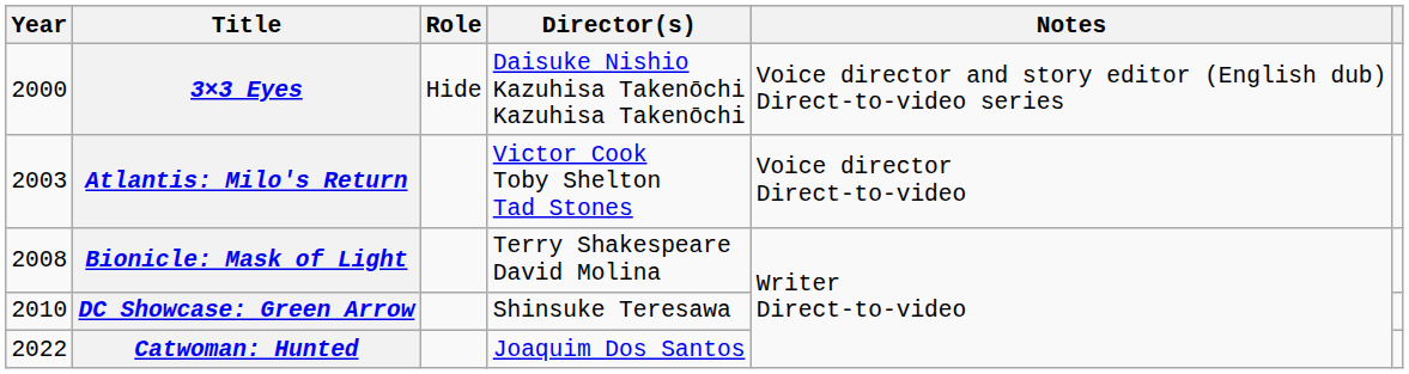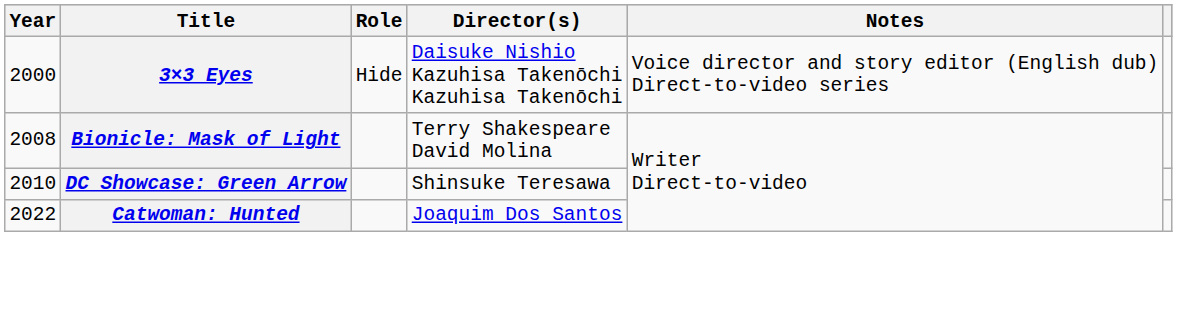 <table class="wikitable sortable plainrowheaders">
 <tr style="background:#ccc; text-align:center;">
 <th scope="col">Year</th>
 <th scope="col">Title</th>
 <th scope="col">Role</th>
 <th scope="col">Director(s)</th>
 <th scope="col" class="unsortable">Notes</th>
 <th scope="col" class="unsortable"></th>
 </tr>
 <tr>
 <td style="text-align:center;">2000</td>
 <th scope=row><em><a href='#'>3×3 Eyes</a></em></th>
 <td>Hide</td>
 <td><a href='#'>Daisuke Nishio</a><br>Kazuhisa Takenōchi<br>Kazuhisa Takenōchi</td>
 <td>Voice director and story editor (English dub)<br>Direct-to-video series</td>
-<td style="text-align:center;"></td>
-</tr>
-<tr>
-<td style="text-align:center;">2003</td>
-<th scope=row><em><a href='#'>Atlantis: Milo's Return</a></em></th>
-<td></td>
-<td><a href='#'>Victor Cook</a><br>Toby Shelton<br><a href='#'>Tad Stones</a></td>
-<td>Voice director<br>Direct-to-video</td>
 <td style="text-align:center;"></td>
 </tr>
 <tr>
 <td style="text-align:center;">2008</td>
 <th scope=row><em><a href='#'>Bionicle: Mask of Light</a></em></th>
 <td></td>
 <td>Terry Shakespeare<br>David Molina</td>
 <td rowspan="3">Writer<br>Direct-to-video</td>
 <td style="text-align:center;"></td>
 </tr>
 <tr>
 <td style="text-align:center;">2010</td>
 <th scope=row><em><a href='#'>DC Showcase: Green Arrow</a></em></th>
 <td></td>
 <td>Shinsuke Teresawa</td>
 <td style="text-align:center;"></td>
 </tr>
 <tr>
 <td style="text-align:center;">2022</td>
 <th scope=row><em><a href='#'>Catwoman: Hunted</a></em></th>
 <td></td>
 <td><a href='#'>Joaquim Dos Santos</a></td>
 <td style="text-align:center;"></td>
 </tr>
 </table>
